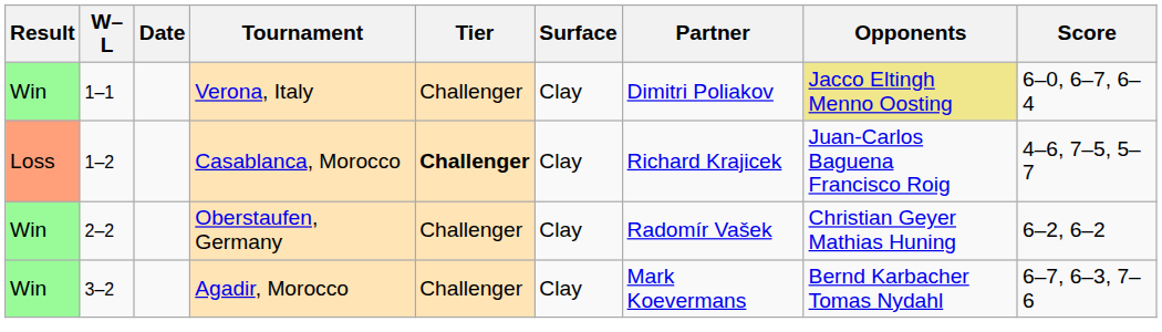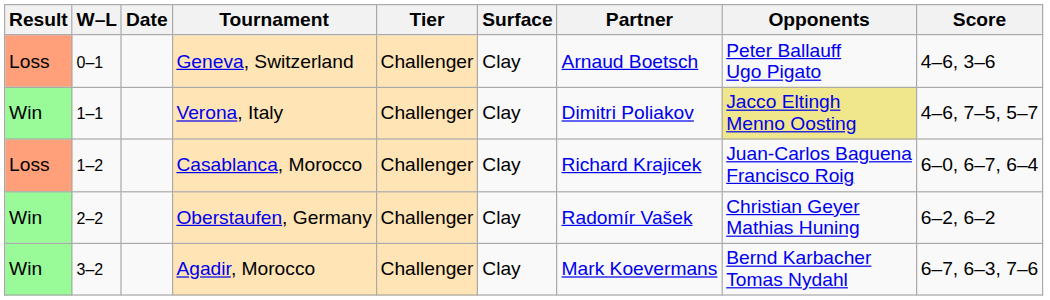 <table class="sortable wikitable">
 <tr>
 <th>Result</th>
 <th class="unsortable">W–L</th>
 <th>Date</th>
 <th>Tournament</th>
 <th>Tier</th>
 <th>Surface</th>
 <th>Partner</th>
 <th>Opponents</th>
 <th class="unsortable">Score</th>
 </tr>
 <tr>
+<td bgcolor=FFA07A>Loss</td>
+<td><small>0–1</small></td>
+<td></td>
+<td style="background:moccasin;"><a href='#'>Geneva</a>, Switzerland</td>
+<td style="background:moccasin;">Challenger</td>
+<td>Clay</td>
+<td> <a href='#'>Arnaud Boetsch</a></td>
+<td> <a href='#'>Peter Ballauff</a> <br>  <a href='#'>Ugo Pigato</a></td>
+<td>4–6, 3–6</td>
+</tr>
+<tr>
 <td bgcolor=98FB98>Win</td>
 <td><small>1–1</small></td>
 <td></td>
 <td style="background:moccasin;"><a href='#'>Verona</a>, Italy</td>
 <td style="background:moccasin;">Challenger</td>
 <td>Clay</td>
 <td> <a href='#'>Dimitri Poliakov</a></td>
 <td style="background: khaki;"> <a href='#'>Jacco Eltingh</a> <br>  <a href='#'>Menno Oosting</a></td>
-<td>6–0, 6–7, 6–4</td>
+<td>4–6, 7–5, 5–7</td>
 </tr>
 <tr>
 <td bgcolor=FFA07A>Loss</td>
 <td><small>1–2</small></td>
 <td></td>
 <td style="background:moccasin;"><a href='#'>Casablanca</a>, Morocco</td>
-<td style="background:moccasin;"><strong>Challenger</strong></td>
+<td style="background:moccasin;">Challenger</td>
 <td>Clay</td>
 <td> <a href='#'>Richard Krajicek</a></td>
 <td> <a href='#'>Juan-Carlos Baguena</a> <br>  <a href='#'>Francisco Roig</a></td>
-<td>4–6, 7–5, 5–7</td>
+<td>6–0, 6–7, 6–4</td>
 </tr>
 <tr>
 <td bgcolor=98FB98>Win</td>
 <td><small>2–2</small></td>
 <td></td>
 <td style="background:moccasin;"><a href='#'>Oberstaufen</a>, Germany</td>
 <td style="background:moccasin;">Challenger</td>
 <td>Clay</td>
 <td> <a href='#'>Radomír Vašek</a></td>
 <td> <a href='#'>Christian Geyer</a> <br>  <a href='#'>Mathias Huning</a></td>
 <td>6–2, 6–2</td>
 </tr>
 <tr>
 <td bgcolor=98FB98>Win</td>
 <td><small>3–2</small></td>
 <td></td>
 <td style="background:moccasin;"><a href='#'>Agadir</a>, Morocco</td>
 <td style="background:moccasin;">Challenger</td>
 <td>Clay</td>
 <td> <a href='#'>Mark Koevermans</a></td>
 <td> <a href='#'>Bernd Karbacher</a> <br>  <a href='#'>Tomas Nydahl</a></td>
 <td>6–7, 6–3, 7–6</td>
 </tr>
 </table>
